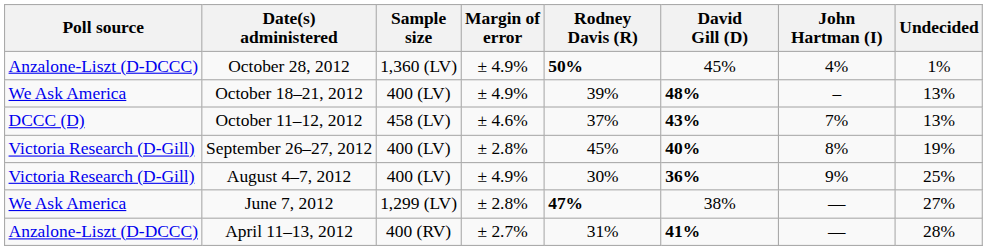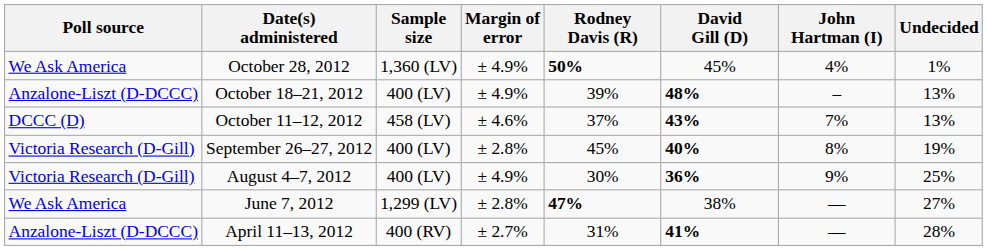 <table class="wikitable">
 <tr>
 <th>Poll source</th>
 <th>Date(s)<br>administered</th>
 <th>Sample<br>size</th>
 <th>Margin of<br>error</th>
 <th style="width:100px;">Rodney<br>Davis (R)</th>
 <th style="width:100px;">David<br>Gill (D)</th>
 <th style="width:100px;">John<br>Hartman (I)</th>
 <th>Undecided</th>
 </tr>
 <tr>
-<td><a href='#'>Anzalone-Liszt (D-DCCC)</a></td>
+<td><a href='#'>We Ask America</a></td>
 <td align=center>October 28, 2012</td>
 <td align=center>1,360 (LV)</td>
 <td align=center>± 4.9%</td>
 <td><strong>50%</strong></td>
 <td align=center>45%</td>
 <td align=center>4%</td>
 <td align=center>1%</td>
 </tr>
 <tr>
-<td><a href='#'>We Ask America</a></td>
+<td><a href='#'>Anzalone-Liszt (D-DCCC)</a></td>
 <td align=center>October 18–21, 2012</td>
 <td align=center>400 (LV)</td>
 <td align=center>± 4.9%</td>
 <td align=center>39%</td>
 <td><strong>48%</strong></td>
 <td align=center>–</td>
 <td align=center>13%</td>
 </tr>
 <tr>
 <td><a href='#'>DCCC (D)</a></td>
 <td align=center>October 11–12, 2012</td>
 <td align=center>458 (LV)</td>
 <td align=center>± 4.6%</td>
 <td align=center>37%</td>
 <td><strong>43%</strong></td>
 <td align=center>7%</td>
 <td align=center>13%</td>
 </tr>
 <tr>
 <td><a href='#'>Victoria Research (D-Gill)</a></td>
 <td align=center>September 26–27, 2012</td>
 <td align=center>400 (LV)</td>
 <td align=center>± 2.8%</td>
 <td align=center>45%</td>
 <td><strong>40%</strong></td>
 <td align=center>8%</td>
 <td align=center>19%</td>
 </tr>
 <tr>
 <td><a href='#'>Victoria Research (D-Gill)</a></td>
 <td align=center>August 4–7, 2012</td>
 <td align=center>400 (LV)</td>
 <td align=center>± 4.9%</td>
 <td align=center>30%</td>
 <td><strong>36%</strong></td>
 <td align=center>9%</td>
 <td align=center>25%</td>
 </tr>
 <tr>
 <td><a href='#'>We Ask America</a></td>
 <td align=center>June 7, 2012</td>
 <td align=center>1,299 (LV)</td>
 <td align=center>± 2.8%</td>
 <td><strong>47%</strong></td>
 <td align=center>38%</td>
 <td align=center>—</td>
 <td align=center>27%</td>
 </tr>
 <tr>
 <td><a href='#'>Anzalone-Liszt (D-DCCC)</a></td>
 <td align=center>April 11–13, 2012</td>
 <td align=center>400 (RV)</td>
 <td align=center>± 2.7%</td>
 <td align=center>31%</td>
 <td><strong>41%</strong></td>
 <td align=center>—</td>
 <td align=center>28%</td>
 </tr>
 </table>
